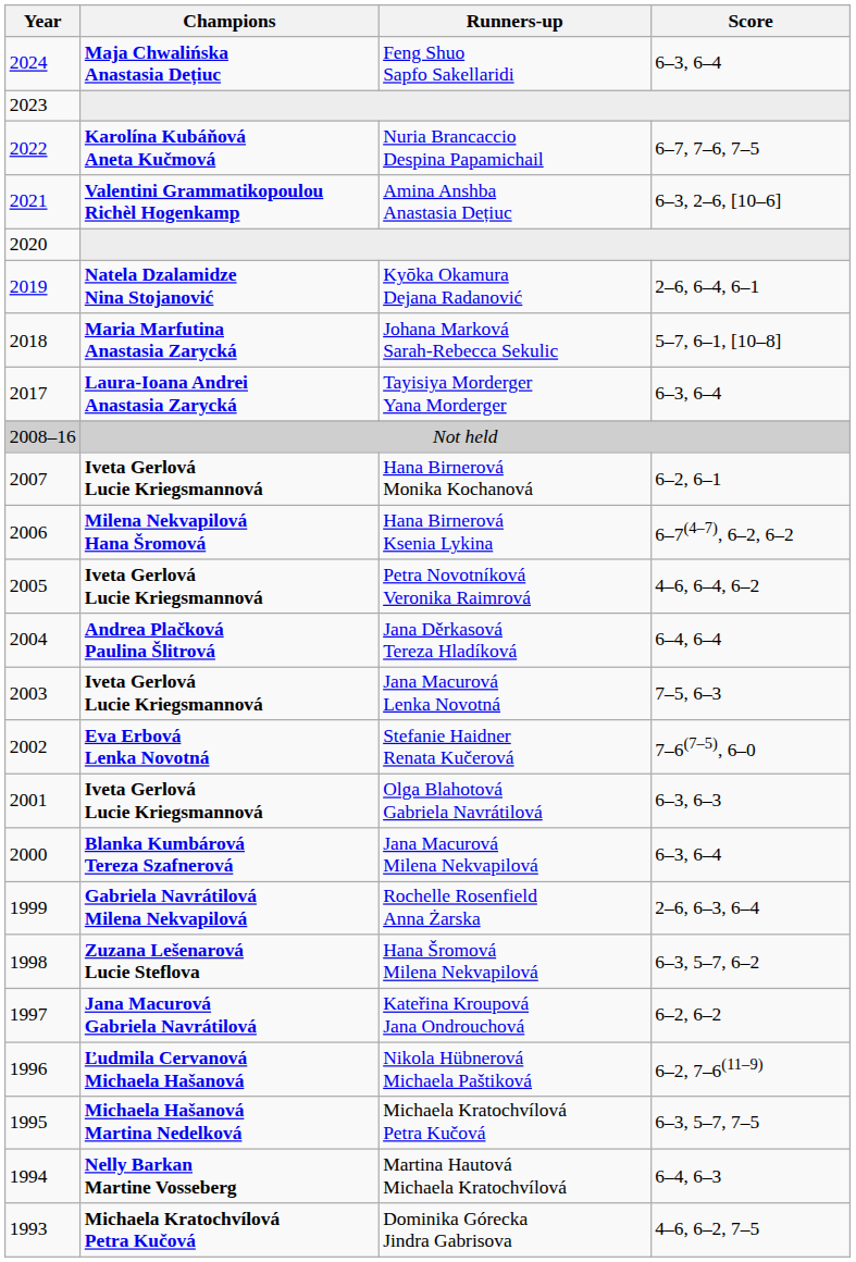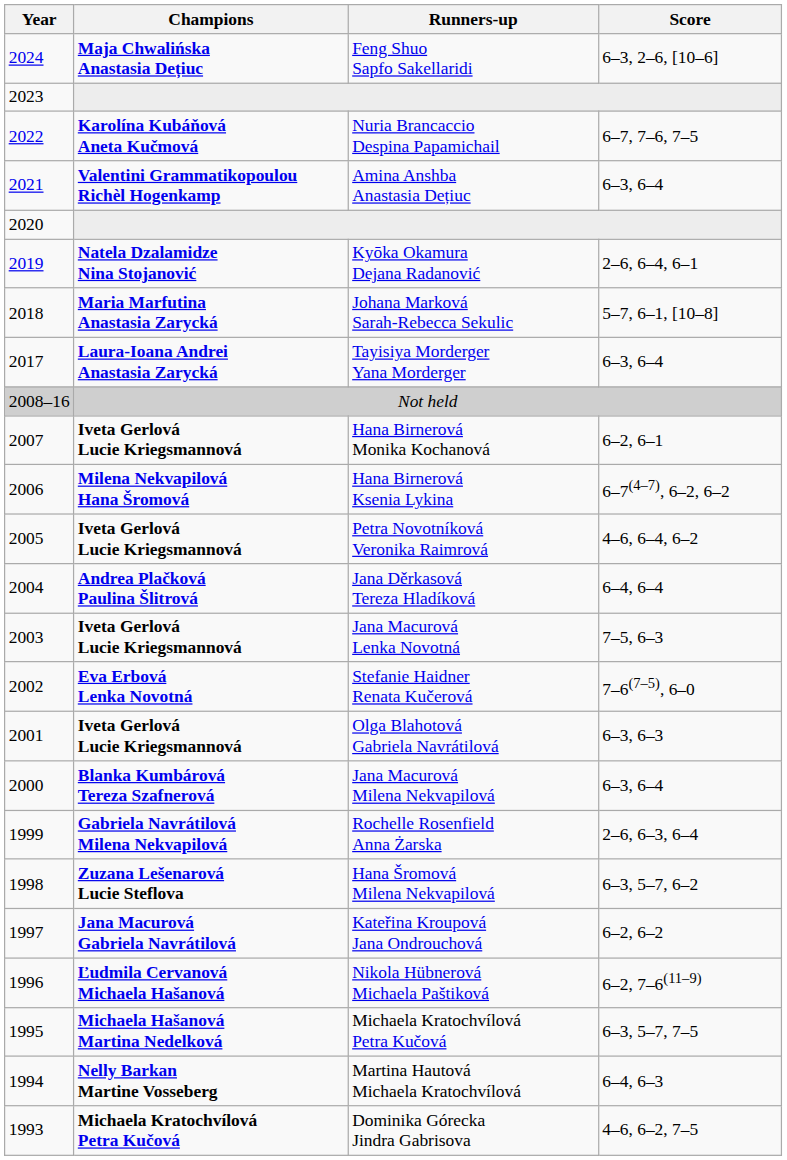 <table class="wikitable" style="font-size:90%">
 <tr>
 <th>Year</th>
 <th width="220">Champions</th>
 <th width="200">Runners-up</th>
 <th width="145">Score</th>
 </tr>
 <tr>
 <td><a href='#'>2024</a></td>
 <td> <strong><a href='#'>Maja Chwalińska</a></strong> <br>  <strong><a href='#'>Anastasia Dețiuc</a></strong></td>
 <td> <a href='#'>Feng Shuo</a> <br>  <a href='#'>Sapfo Sakellaridi</a></td>
-<td>6–3, 6–4</td>
+<td>6–3, 2–6, [10–6]</td>
 </tr>
 <tr>
 <td>2023</td>
 <td colspan=3 bgcolor="#ededed"></td>
 </tr>
 <tr>
 <td><a href='#'>2022</a></td>
 <td> <strong><a href='#'>Karolína Kubáňová</a></strong> <br>  <strong><a href='#'>Aneta Kučmová</a></strong></td>
 <td> <a href='#'>Nuria Brancaccio</a> <br>  <a href='#'>Despina Papamichail</a></td>
 <td>6–7, 7–6, 7–5</td>
 </tr>
 <tr>
 <td><a href='#'>2021</a></td>
 <td> <strong><a href='#'>Valentini Grammatikopoulou</a></strong> <br>  <strong><a href='#'>Richèl Hogenkamp</a></strong></td>
 <td> <a href='#'>Amina Anshba</a> <br>  <a href='#'>Anastasia Dețiuc</a></td>
-<td>6–3, 2–6, [10–6]</td>
+<td>6–3, 6–4</td>
 </tr>
 <tr>
 <td>2020</td>
 <td colspan=3 bgcolor="#ededed"></td>
 </tr>
 <tr>
 <td><a href='#'>2019</a></td>
 <td> <strong><a href='#'>Natela Dzalamidze</a></strong> <br>  <strong><a href='#'>Nina Stojanović</a></strong></td>
 <td> <a href='#'>Kyōka Okamura</a> <br>  <a href='#'>Dejana Radanović</a></td>
 <td>2–6, 6–4, 6–1</td>
 </tr>
 <tr>
 <td>2018</td>
 <td> <strong><a href='#'>Maria Marfutina</a></strong> <br>  <strong><a href='#'>Anastasia Zarycká</a></strong></td>
 <td> <a href='#'>Johana Marková</a> <br>  <a href='#'>Sarah-Rebecca Sekulic</a></td>
 <td>5–7, 6–1, [10–8]</td>
 </tr>
 <tr>
 <td>2017</td>
 <td> <strong><a href='#'>Laura-Ioana Andrei</a></strong> <br>  <strong><a href='#'>Anastasia Zarycká</a></strong></td>
 <td> <a href='#'>Tayisiya Morderger</a> <br>  <a href='#'>Yana Morderger</a></td>
 <td>6–3, 6–4</td>
 </tr>
 <tr>
 <td style="background:#cfcfcf">2008–16</td>
 <td colspan=3 align=center style="background:#cfcfcf"><em>Not held</em></td>
 </tr>
 <tr>
 <td>2007</td>
 <td> <strong>Iveta Gerlová</strong> <br>  <strong>Lucie Kriegsmannová</strong></td>
 <td> <a href='#'>Hana Birnerová</a> <br>  Monika Kochanová</td>
 <td>6–2, 6–1</td>
 </tr>
 <tr>
 <td>2006</td>
 <td> <strong><a href='#'>Milena Nekvapilová</a></strong> <br>  <strong><a href='#'>Hana Šromová</a></strong></td>
 <td> <a href='#'>Hana Birnerová</a> <br>  <a href='#'>Ksenia Lykina</a></td>
 <td>6–7<sup>(4–7)</sup>, 6–2, 6–2</td>
 </tr>
 <tr>
 <td>2005</td>
 <td> <strong>Iveta Gerlová</strong> <br>  <strong>Lucie Kriegsmannová</strong></td>
 <td> <a href='#'>Petra Novotníková</a> <br>  <a href='#'>Veronika Raimrová</a></td>
 <td>4–6, 6–4, 6–2</td>
 </tr>
 <tr>
 <td>2004</td>
 <td> <strong><a href='#'>Andrea Plačková</a></strong> <br>  <strong><a href='#'>Paulina Šlitrová</a></strong></td>
 <td> <a href='#'>Jana Děrkasová</a> <br>  <a href='#'>Tereza Hladíková</a></td>
 <td>6–4, 6–4</td>
 </tr>
 <tr>
 <td>2003</td>
 <td> <strong>Iveta Gerlová</strong> <br>  <strong>Lucie Kriegsmannová</strong></td>
 <td> <a href='#'>Jana Macurová</a> <br>  <a href='#'>Lenka Novotná</a></td>
 <td>7–5, 6–3</td>
 </tr>
 <tr>
 <td>2002</td>
 <td> <strong><a href='#'>Eva Erbová</a></strong> <br>  <strong><a href='#'>Lenka Novotná</a></strong></td>
 <td> <a href='#'>Stefanie Haidner</a> <br>  <a href='#'>Renata Kučerová</a></td>
 <td>7–6<sup>(7–5)</sup>, 6–0</td>
 </tr>
 <tr>
 <td>2001</td>
 <td> <strong>Iveta Gerlová</strong> <br>  <strong>Lucie Kriegsmannová</strong></td>
 <td> <a href='#'>Olga Blahotová</a> <br>  <a href='#'>Gabriela Navrátilová</a></td>
 <td>6–3, 6–3</td>
 </tr>
 <tr>
 <td>2000</td>
 <td> <strong><a href='#'>Blanka Kumbárová</a></strong> <br>  <strong><a href='#'>Tereza Szafnerová</a></strong></td>
 <td> <a href='#'>Jana Macurová</a> <br>  <a href='#'>Milena Nekvapilová</a></td>
 <td>6–3, 6–4</td>
 </tr>
 <tr>
 <td>1999</td>
 <td> <strong><a href='#'>Gabriela Navrátilová</a></strong> <br>  <strong><a href='#'>Milena Nekvapilová</a></strong></td>
 <td> <a href='#'>Rochelle Rosenfield</a> <br>  <a href='#'>Anna Żarska</a></td>
 <td>2–6, 6–3, 6–4</td>
 </tr>
 <tr>
 <td>1998</td>
 <td> <strong><a href='#'>Zuzana Lešenarová</a></strong> <br>  <strong>Lucie Steflova</strong></td>
 <td> <a href='#'>Hana Šromová</a> <br>  <a href='#'>Milena Nekvapilová</a></td>
 <td>6–3, 5–7, 6–2</td>
 </tr>
 <tr>
 <td>1997</td>
 <td> <strong><a href='#'>Jana Macurová</a></strong> <br>  <strong><a href='#'>Gabriela Navrátilová</a></strong></td>
 <td> <a href='#'>Kateřina Kroupová</a> <br>  <a href='#'>Jana Ondrouchová</a></td>
 <td>6–2, 6–2</td>
 </tr>
 <tr>
 <td>1996</td>
 <td> <strong><a href='#'>Ľudmila Cervanová</a></strong> <br>  <strong><a href='#'>Michaela Hašanová</a></strong></td>
 <td> <a href='#'>Nikola Hübnerová</a> <br>  <a href='#'>Michaela Paštiková</a></td>
 <td>6–2, 7–6<sup>(11–9)</sup></td>
 </tr>
 <tr>
 <td>1995</td>
 <td> <strong><a href='#'>Michaela Hašanová</a></strong> <br>  <strong><a href='#'>Martina Nedelková</a></strong></td>
 <td> Michaela Kratochvílová <br>  <a href='#'>Petra Kučová</a></td>
 <td>6–3, 5–7, 7–5</td>
 </tr>
 <tr>
 <td>1994</td>
 <td> <strong><a href='#'>Nelly Barkan</a></strong><br>  <strong>Martine Vosseberg</strong></td>
 <td> Martina Hautová <br>  Michaela Kratochvílová</td>
 <td>6–4, 6–3</td>
 </tr>
 <tr>
 <td>1993</td>
 <td> <strong>Michaela Kratochvílová</strong> <br>  <strong><a href='#'>Petra Kučová</a></strong></td>
 <td> Dominika Górecka <br>  Jindra Gabrisova</td>
 <td>4–6, 6–2, 7–5</td>
 </tr>
 </table>
